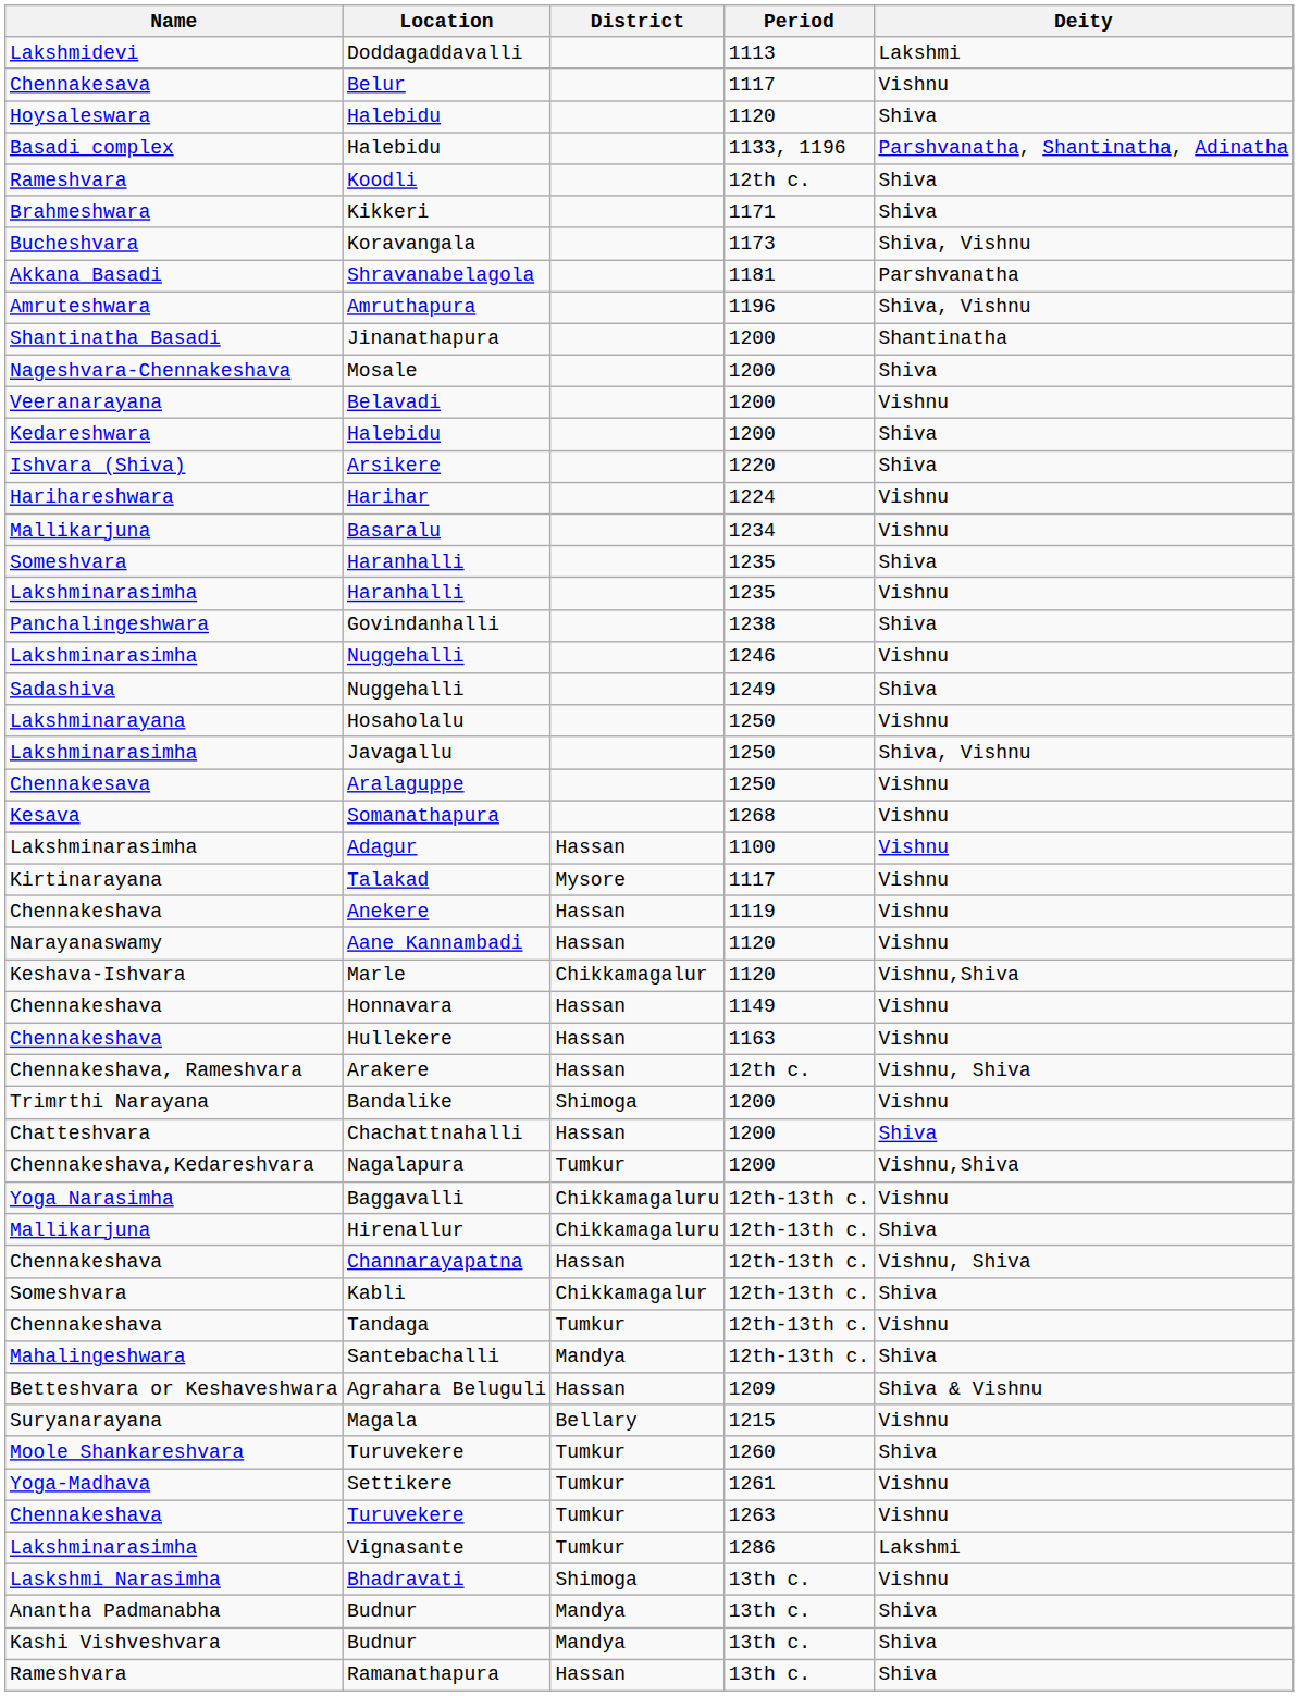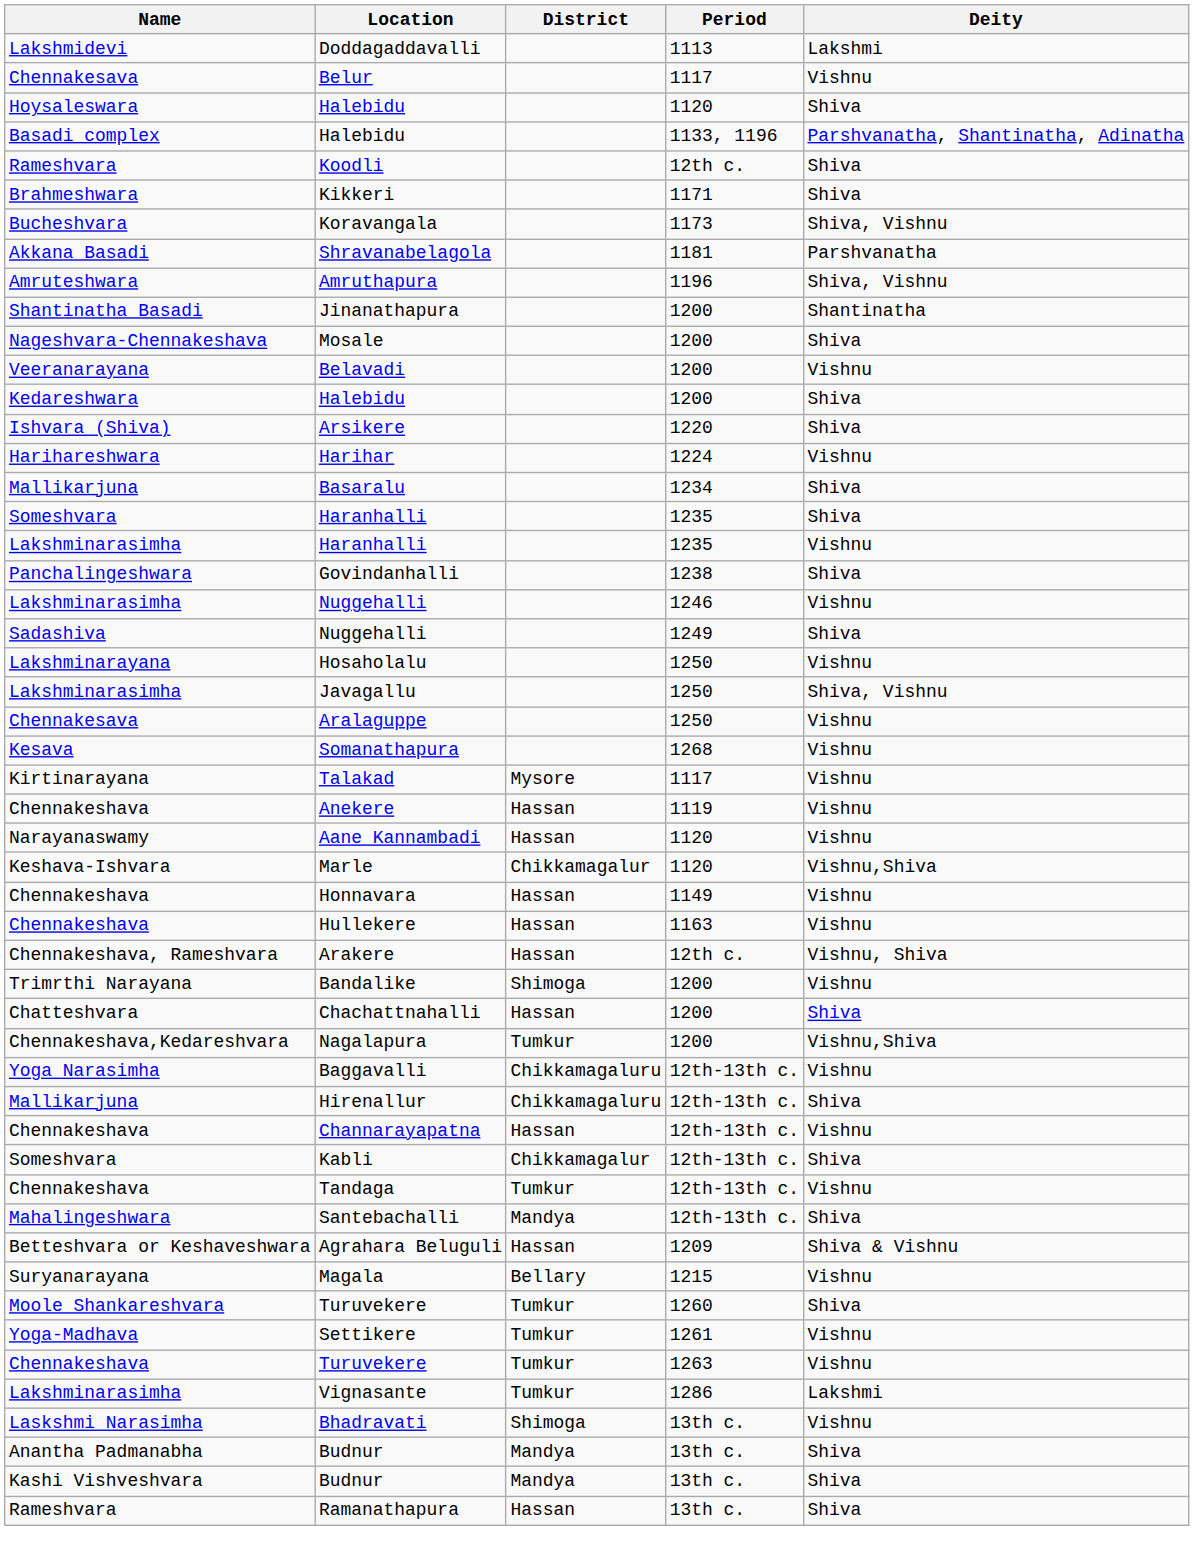 <table class="wikitable sortable">
 <tr>
 <th>Name</th>
 <th>Location</th>
 <th>District</th>
 <th>Period</th>
 <th>Deity</th>
 </tr>
 <tr>
 <td><a href='#'>Lakshmidevi</a></td>
 <td>Doddagaddavalli</td>
 <td></td>
 <td>1113</td>
 <td>Lakshmi</td>
 </tr>
 <tr>
 <td><a href='#'>Chennakesava</a></td>
 <td><a href='#'>Belur</a></td>
 <td></td>
 <td>1117</td>
 <td>Vishnu</td>
 </tr>
 <tr>
 <td><a href='#'>Hoysaleswara</a></td>
 <td><a href='#'>Halebidu</a></td>
 <td></td>
 <td>1120</td>
 <td>Shiva</td>
 </tr>
 <tr>
 <td><a href='#'>Basadi complex</a></td>
 <td>Halebidu</td>
 <td></td>
 <td>1133, 1196</td>
 <td><a href='#'>Parshvanatha</a>, <a href='#'>Shantinatha</a>, <a href='#'>Adinatha</a></td>
 </tr>
 <tr>
 <td><a href='#'>Rameshvara</a></td>
 <td><a href='#'>Koodli</a></td>
 <td></td>
 <td>12th c.</td>
 <td>Shiva</td>
 </tr>
 <tr>
 <td><a href='#'>Brahmeshwara</a></td>
 <td>Kikkeri</td>
 <td></td>
 <td>1171</td>
 <td>Shiva</td>
 </tr>
 <tr>
 <td><a href='#'>Bucheshvara</a></td>
 <td>Koravangala</td>
 <td></td>
 <td>1173</td>
 <td>Shiva, Vishnu</td>
 </tr>
 <tr>
 <td><a href='#'>Akkana Basadi</a></td>
 <td><a href='#'>Shravanabelagola</a></td>
 <td></td>
 <td>1181</td>
 <td>Parshvanatha</td>
 </tr>
 <tr>
 <td><a href='#'>Amruteshwara</a></td>
 <td><a href='#'>Amruthapura</a></td>
 <td></td>
 <td>1196</td>
 <td>Shiva, Vishnu</td>
 </tr>
 <tr>
 <td><a href='#'>Shantinatha Basadi</a></td>
 <td>Jinanathapura</td>
 <td></td>
 <td>1200</td>
 <td>Shantinatha</td>
 </tr>
 <tr>
 <td><a href='#'>Nageshvara-Chennakeshava</a></td>
 <td>Mosale</td>
 <td></td>
 <td>1200</td>
 <td>Shiva</td>
 </tr>
 <tr>
 <td><a href='#'>Veeranarayana</a></td>
 <td><a href='#'>Belavadi</a></td>
 <td></td>
 <td>1200</td>
 <td>Vishnu</td>
 </tr>
 <tr>
 <td><a href='#'>Kedareshwara</a></td>
 <td><a href='#'>Halebidu</a></td>
 <td></td>
 <td>1200</td>
 <td>Shiva</td>
 </tr>
 <tr>
 <td><a href='#'>Ishvara (Shiva)</a></td>
 <td><a href='#'>Arsikere</a></td>
 <td></td>
 <td>1220</td>
 <td>Shiva</td>
 </tr>
 <tr>
 <td><a href='#'>Harihareshwara</a></td>
 <td><a href='#'>Harihar</a></td>
 <td></td>
 <td>1224</td>
 <td>Vishnu</td>
 </tr>
 <tr>
 <td><a href='#'>Mallikarjuna</a></td>
 <td><a href='#'>Basaralu</a></td>
 <td></td>
 <td>1234</td>
-<td>Vishnu</td>
+<td>Shiva</td>
 </tr>
 <tr>
 <td><a href='#'>Someshvara</a></td>
 <td><a href='#'>Haranhalli</a></td>
 <td></td>
 <td>1235</td>
 <td>Shiva</td>
 </tr>
 <tr>
 <td><a href='#'>Lakshminarasimha</a></td>
 <td><a href='#'>Haranhalli</a></td>
 <td></td>
 <td>1235</td>
 <td>Vishnu</td>
 </tr>
 <tr>
 <td><a href='#'>Panchalingeshwara</a></td>
 <td>Govindanhalli</td>
 <td></td>
 <td>1238</td>
 <td>Shiva</td>
 </tr>
 <tr>
 <td><a href='#'>Lakshminarasimha</a></td>
 <td><a href='#'>Nuggehalli</a></td>
 <td></td>
 <td>1246</td>
 <td>Vishnu</td>
 </tr>
 <tr>
 <td><a href='#'>Sadashiva</a></td>
 <td>Nuggehalli</td>
 <td></td>
 <td>1249</td>
 <td>Shiva</td>
 </tr>
 <tr>
 <td><a href='#'>Lakshminarayana</a></td>
 <td>Hosaholalu</td>
 <td></td>
 <td>1250</td>
 <td>Vishnu</td>
 </tr>
 <tr>
 <td><a href='#'>Lakshminarasimha</a></td>
 <td>Javagallu</td>
 <td></td>
 <td>1250</td>
 <td>Shiva, Vishnu</td>
 </tr>
 <tr>
 <td><a href='#'>Chennakesava</a></td>
 <td><a href='#'>Aralaguppe</a></td>
 <td></td>
 <td>1250</td>
 <td>Vishnu</td>
 </tr>
 <tr>
 <td><a href='#'>Kesava</a></td>
 <td><a href='#'>Somanathapura</a></td>
 <td></td>
 <td>1268</td>
 <td>Vishnu</td>
-</tr>
-<tr>
-<td>Lakshminarasimha</td>
-<td><a href='#'>Adagur</a></td>
-<td>Hassan</td>
-<td>1100</td>
-<td><a href='#'>Vishnu</a></td>
 </tr>
 <tr>
 <td>Kirtinarayana</td>
 <td><a href='#'>Talakad</a></td>
 <td>Mysore</td>
 <td>1117</td>
 <td>Vishnu</td>
 </tr>
 <tr>
 <td>Chennakeshava</td>
 <td><a href='#'>Anekere</a></td>
 <td>Hassan</td>
 <td>1119</td>
 <td>Vishnu</td>
 </tr>
 <tr>
 <td>Narayanaswamy</td>
 <td><a href='#'>Aane Kannambadi</a></td>
 <td>Hassan</td>
 <td>1120</td>
 <td>Vishnu</td>
 </tr>
 <tr>
 <td>Keshava-Ishvara</td>
 <td>Marle</td>
 <td>Chikkamagalur</td>
 <td>1120</td>
 <td>Vishnu,Shiva</td>
 </tr>
 <tr>
 <td>Chennakeshava</td>
 <td>Honnavara</td>
 <td>Hassan</td>
 <td>1149</td>
 <td>Vishnu</td>
 </tr>
 <tr>
 <td><a href='#'>Chennakeshava</a></td>
 <td>Hullekere</td>
 <td>Hassan</td>
 <td>1163</td>
 <td>Vishnu</td>
 </tr>
 <tr>
 <td>Chennakeshava, Rameshvara</td>
 <td>Arakere</td>
 <td>Hassan</td>
 <td>12th c.</td>
 <td>Vishnu, Shiva</td>
 </tr>
 <tr>
 <td>Trimrthi Narayana</td>
 <td>Bandalike</td>
 <td>Shimoga</td>
 <td>1200</td>
 <td>Vishnu</td>
 </tr>
 <tr>
 <td>Chatteshvara</td>
 <td>Chachattnahalli</td>
 <td>Hassan</td>
 <td>1200</td>
 <td><a href='#'>Shiva</a></td>
 </tr>
 <tr>
 <td>Chennakeshava,Kedareshvara</td>
 <td>Nagalapura</td>
 <td>Tumkur</td>
 <td>1200</td>
 <td>Vishnu,Shiva</td>
 </tr>
 <tr>
 <td><a href='#'>Yoga Narasimha</a></td>
 <td>Baggavalli</td>
 <td>Chikkamagaluru</td>
 <td>12th-13th c.</td>
 <td>Vishnu</td>
 </tr>
 <tr>
 <td><a href='#'>Mallikarjuna</a></td>
 <td>Hirenallur</td>
 <td>Chikkamagaluru</td>
 <td>12th-13th c.</td>
 <td>Shiva</td>
 </tr>
 <tr>
 <td>Chennakeshava</td>
 <td><a href='#'>Channarayapatna</a></td>
 <td>Hassan</td>
 <td>12th-13th c.</td>
-<td>Vishnu, Shiva</td>
+<td>Vishnu</td>
 </tr>
 <tr>
 <td>Someshvara</td>
 <td>Kabli</td>
 <td>Chikkamagalur</td>
 <td>12th-13th c.</td>
 <td>Shiva</td>
 </tr>
 <tr>
 <td>Chennakeshava</td>
 <td>Tandaga</td>
 <td>Tumkur</td>
 <td>12th-13th c.</td>
 <td>Vishnu</td>
 </tr>
 <tr>
 <td><a href='#'>Mahalingeshwara</a></td>
 <td>Santebachalli</td>
 <td>Mandya</td>
 <td>12th-13th c.</td>
 <td>Shiva</td>
 </tr>
 <tr>
 <td>Betteshvara or Keshaveshwara</td>
 <td>Agrahara Beluguli</td>
 <td>Hassan</td>
 <td>1209</td>
 <td>Shiva & Vishnu</td>
 </tr>
 <tr>
 <td>Suryanarayana</td>
 <td>Magala</td>
 <td>Bellary</td>
 <td>1215</td>
 <td>Vishnu</td>
 </tr>
 <tr>
 <td><a href='#'>Moole Shankareshvara</a></td>
 <td>Turuvekere</td>
 <td>Tumkur</td>
 <td>1260</td>
 <td>Shiva</td>
 </tr>
 <tr>
 <td><a href='#'>Yoga-Madhava</a></td>
 <td>Settikere</td>
 <td>Tumkur</td>
 <td>1261</td>
 <td>Vishnu</td>
 </tr>
 <tr>
 <td><a href='#'>Chennakeshava</a></td>
 <td><a href='#'>Turuvekere</a></td>
 <td>Tumkur</td>
 <td>1263</td>
 <td>Vishnu</td>
 </tr>
 <tr>
 <td><a href='#'>Lakshminarasimha</a></td>
 <td>Vignasante</td>
 <td>Tumkur</td>
 <td>1286</td>
 <td>Lakshmi</td>
 </tr>
 <tr>
 <td><a href='#'>Laskshmi Narasimha</a></td>
 <td><a href='#'>Bhadravati</a></td>
 <td>Shimoga</td>
 <td>13th c.</td>
 <td>Vishnu</td>
 </tr>
 <tr>
 <td>Anantha Padmanabha</td>
 <td>Budnur</td>
 <td>Mandya</td>
 <td>13th c.</td>
 <td>Shiva</td>
 </tr>
 <tr>
 <td>Kashi Vishveshvara</td>
 <td>Budnur</td>
 <td>Mandya</td>
 <td>13th c.</td>
 <td>Shiva</td>
 </tr>
 <tr>
 <td>Rameshvara</td>
 <td>Ramanathapura</td>
 <td>Hassan</td>
 <td>13th c.</td>
 <td>Shiva</td>
 </tr>
 <tr>
 </tr>
 </table>
